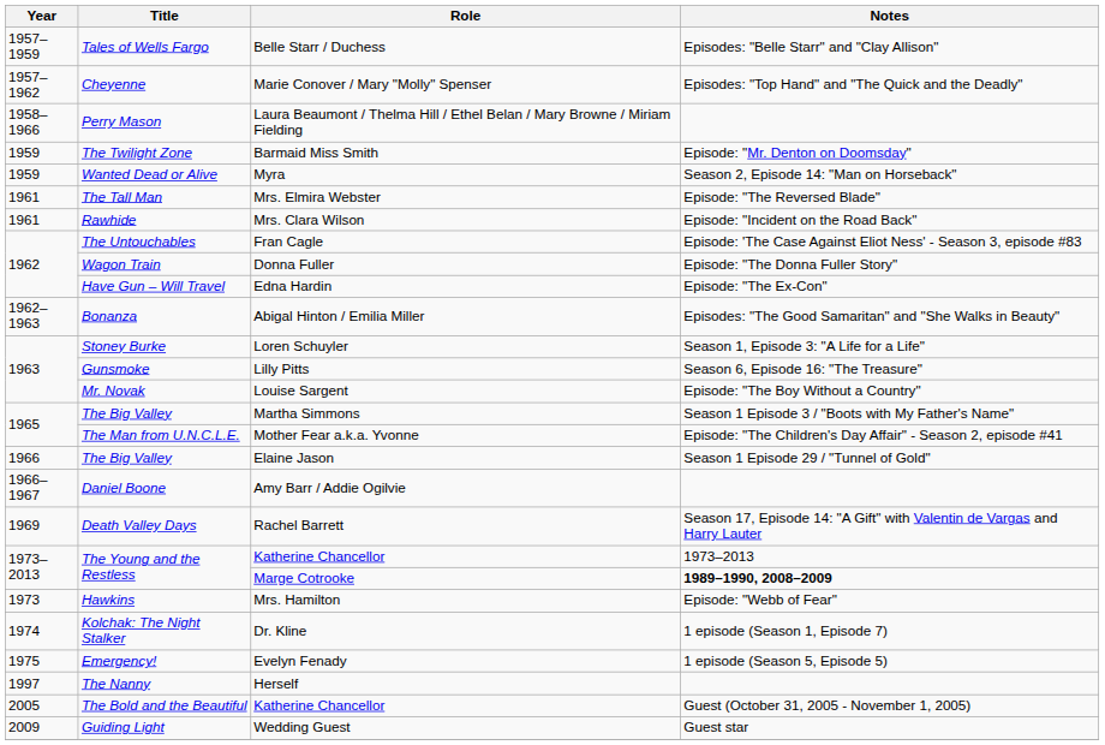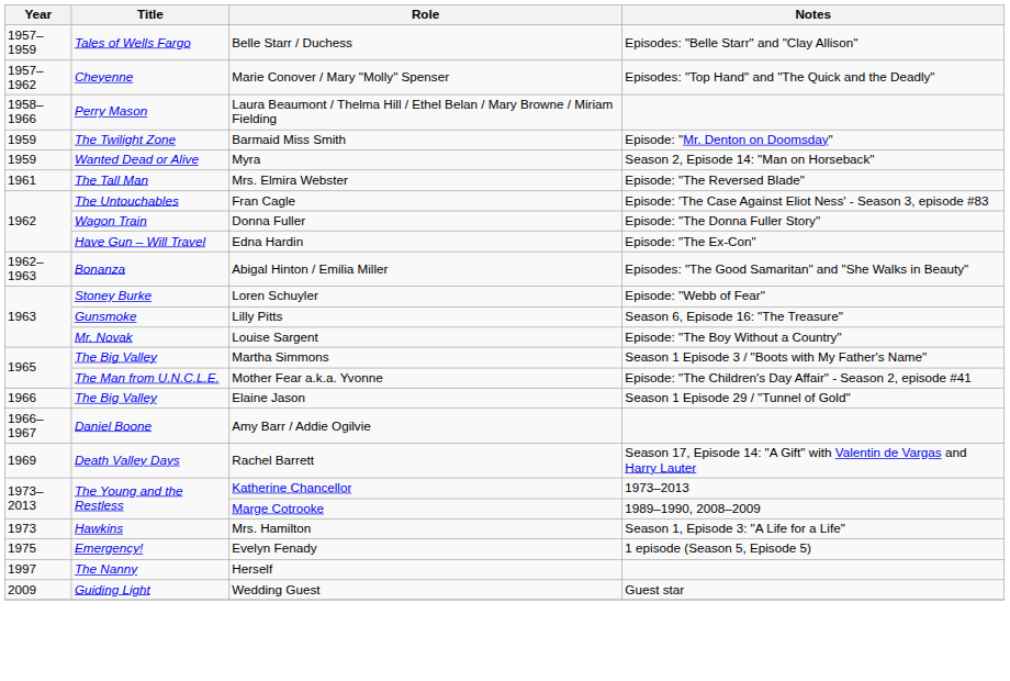 <table class="wikitable sortable">
 <tr>
 <th>Year</th>
 <th>Title</th>
 <th>Role</th>
 <th class="unsortable">Notes</th>
 </tr>
 <tr>
 <td>1957–1959</td>
 <td><em><a href='#'>Tales of Wells Fargo</a></em></td>
 <td>Belle Starr / Duchess</td>
 <td>Episodes: "Belle Starr" and "Clay Allison"</td>
 </tr>
 <tr>
 <td>1957–1962</td>
 <td><em><a href='#'>Cheyenne</a></em></td>
 <td>Marie Conover / Mary "Molly" Spenser</td>
 <td>Episodes: "Top Hand" and "The Quick and the Deadly"</td>
 </tr>
 <tr>
 <td>1958–1966</td>
 <td><em><a href='#'>Perry Mason</a></em></td>
 <td>Laura Beaumont / Thelma Hill / Ethel Belan / Mary Browne / Miriam Fielding</td>
 </tr>
 <tr>
 <td>1959</td>
 <td><em><a href='#'>The Twilight Zone</a></em></td>
 <td>Barmaid Miss Smith</td>
 <td>Episode: "<a href='#'>Mr. Denton on Doomsday</a>"</td>
 </tr>
 <tr>
 <td>1959</td>
 <td><em><a href='#'>Wanted Dead or Alive</a></em></td>
 <td>Myra</td>
 <td>Season 2, Episode 14: "Man on Horseback"</td>
 </tr>
 <tr>
 <td>1961</td>
 <td><em><a href='#'>The Tall Man</a></em></td>
 <td>Mrs. Elmira Webster</td>
 <td>Episode: "The Reversed Blade"</td>
 </tr>
 <tr>
-<td>1961</td>
-<td><em><a href='#'>Rawhide</a></em></td>
-<td>Mrs. Clara Wilson</td>
-<td>Episode: "Incident on the Road Back"</td>
-</tr>
-<tr>
 <td rowspan=3>1962</td>
 <td><em><a href='#'>The Untouchables</a></em></td>
 <td>Fran Cagle</td>
 <td>Episode: 'The Case Against Eliot Ness' - Season 3, episode #83</td>
 </tr>
 <tr>
 <td><em><a href='#'>Wagon Train</a></em></td>
 <td>Donna Fuller</td>
 <td>Episode: "The Donna Fuller Story"</td>
 </tr>
 <tr>
 <td><em><a href='#'>Have Gun – Will Travel</a></em></td>
 <td>Edna Hardin</td>
 <td>Episode: "The Ex-Con"</td>
 </tr>
 <tr>
 <td>1962–1963</td>
 <td><em><a href='#'>Bonanza</a></em></td>
 <td>Abigal Hinton / Emilia Miller</td>
 <td>Episodes: "The Good Samaritan" and "She Walks in Beauty"</td>
 </tr>
 <tr>
 <td rowspan=3>1963</td>
 <td><em><a href='#'>Stoney Burke</a></em></td>
 <td>Loren Schuyler</td>
-<td>Season 1, Episode 3: "A Life for a Life"</td>
+<td>Episode: "Webb of Fear"</td>
 </tr>
 <tr>
 <td><em><a href='#'>Gunsmoke</a></em></td>
 <td>Lilly Pitts</td>
 <td>Season 6, Episode 16: "The Treasure"</td>
 </tr>
 <tr>
 <td><em><a href='#'>Mr. Novak</a></em></td>
 <td>Louise Sargent</td>
 <td>Episode: "The Boy Without a Country"</td>
 </tr>
 <tr>
 <td rowspan=2>1965</td>
 <td><em><a href='#'>The Big Valley</a></em></td>
 <td>Martha Simmons</td>
 <td>Season 1 Episode 3 / "Boots with My Father's Name"</td>
 </tr>
 <tr>
 <td><em><a href='#'>The Man from U.N.C.L.E.</a></em></td>
 <td>Mother Fear a.k.a. Yvonne</td>
 <td>Episode: "The Children's Day Affair" - Season 2, episode #41</td>
 </tr>
 <tr>
 <td>1966</td>
 <td><em><a href='#'>The Big Valley</a></em></td>
 <td>Elaine Jason</td>
 <td>Season 1 Episode 29 / "Tunnel of Gold"</td>
 </tr>
 <tr>
 <td>1966–1967</td>
 <td><em><a href='#'>Daniel Boone</a></em></td>
 <td>Amy Barr / Addie Ogilvie</td>
 <td></td>
 </tr>
 <tr>
 <td>1969</td>
 <td><em><a href='#'>Death Valley Days</a></em></td>
 <td>Rachel Barrett</td>
 <td>Season 17, Episode 14: "A Gift" with <a href='#'>Valentin de Vargas</a> and <a href='#'>Harry Lauter</a></td>
 </tr>
 <tr>
 <td rowspan="2">1973–2013</td>
 <td rowspan="2"><em><a href='#'>The Young and the Restless</a></em></td>
 <td><a href='#'>Katherine Chancellor</a></td>
 <td>1973–2013</td>
 </tr>
 <tr>
 <td><a href='#'>Marge Cotrooke</a></td>
-<td><strong>1989–1990, 2008–2009</strong></td>
+<td>1989–1990, 2008–2009</td>
 </tr>
 <tr>
 <td>1973</td>
 <td><em><a href='#'>Hawkins</a></em></td>
 <td>Mrs. Hamilton</td>
-<td>Episode: "Webb of Fear"</td>
-</tr>
-<tr>
-<td>1974</td>
-<td><em><a href='#'>Kolchak: The Night Stalker</a></em></td>
-<td>Dr. Kline</td>
-<td>1 episode (Season 1, Episode 7)</td>
+<td>Season 1, Episode 3: "A Life for a Life"</td>
 </tr>
 <tr>
 <td>1975</td>
 <td><em><a href='#'>Emergency!</a></em></td>
 <td>Evelyn Fenady</td>
 <td>1 episode (Season 5, Episode 5)</td>
 </tr>
 <tr>
 <td>1997</td>
 <td><em><a href='#'>The Nanny</a></em></td>
 <td>Herself</td>
 <td></td>
 </tr>
 <tr>
-<td>2005</td>
-<td><em><a href='#'>The Bold and the Beautiful</a></em></td>
-<td><a href='#'>Katherine Chancellor</a></td>
-<td>Guest (October 31, 2005 - November 1, 2005)</td>
-</tr>
-<tr>
 <td>2009</td>
 <td><em><a href='#'>Guiding Light</a></em></td>
 <td>Wedding Guest</td>
 <td>Guest star</td>
 </tr>
 <tr>
 </tr>
 </table>
